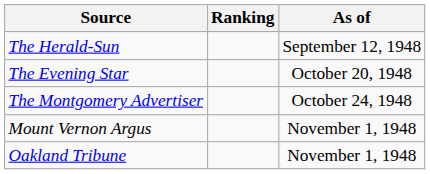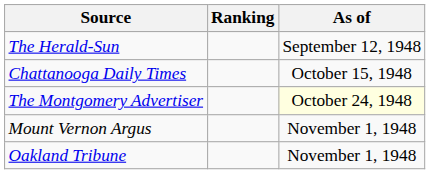 <table class="wikitable" style="text-align:center">
 <tr>
 <th>Source</th>
 <th>Ranking</th>
 <th>As of</th>
 </tr>
 <tr>
 <td align="left"><em><a href='#'>The Herald-Sun</a></em></td>
 <td></td>
 <td>September 12, 1948</td>
 </tr>
 <tr>
-<td align="left"><em><a href='#'>The Evening Star</a></em></td>
+<td align="left"><em><a href='#'>Chattanooga Daily Times</a></em></td>
 <td></td>
-<td>October 20, 1948</td>
+<td>October 15, 1948</td>
 </tr>
 <tr>
 <td align="left"><em><a href='#'>The Montgomery Advertiser</a></em></td>
 <td></td>
-<td>October 24, 1948</td>
+<td style="background: lightyellow;">October 24, 1948</td>
 </tr>
 <tr>
 <td align="left"><em>Mount Vernon Argus</em></td>
 <td></td>
 <td>November 1, 1948</td>
 </tr>
 <tr>
 <td align="left"><em><a href='#'>Oakland Tribune</a></em></td>
 <td></td>
 <td>November 1, 1948</td>
 </tr>
 </table>
